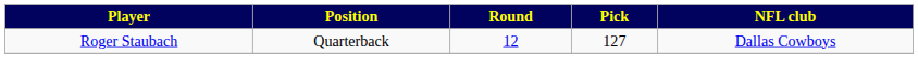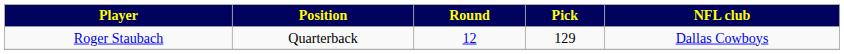 <table class="wikitable" width="60%">
 <tr align="center"  style="background:#01025E;color:yellow;">
 <td><strong>Player</strong></td>
 <td><strong>Position</strong></td>
 <td><strong>Round</strong></td>
 <td><strong>Pick</strong></td>
 <td><strong>NFL club</strong></td>
 </tr>
 <tr align="center" bgcolor="">
 <td><a href='#'>Roger Staubach</a></td>
 <td>Quarterback</td>
 <td><a href='#'>12</a></td>
-<td>127</td>
+<td>129</td>
 <td><a href='#'>Dallas Cowboys</a></td>
 </tr>
 <tr align="center" bgcolor="">
 </tr>
 </table>
